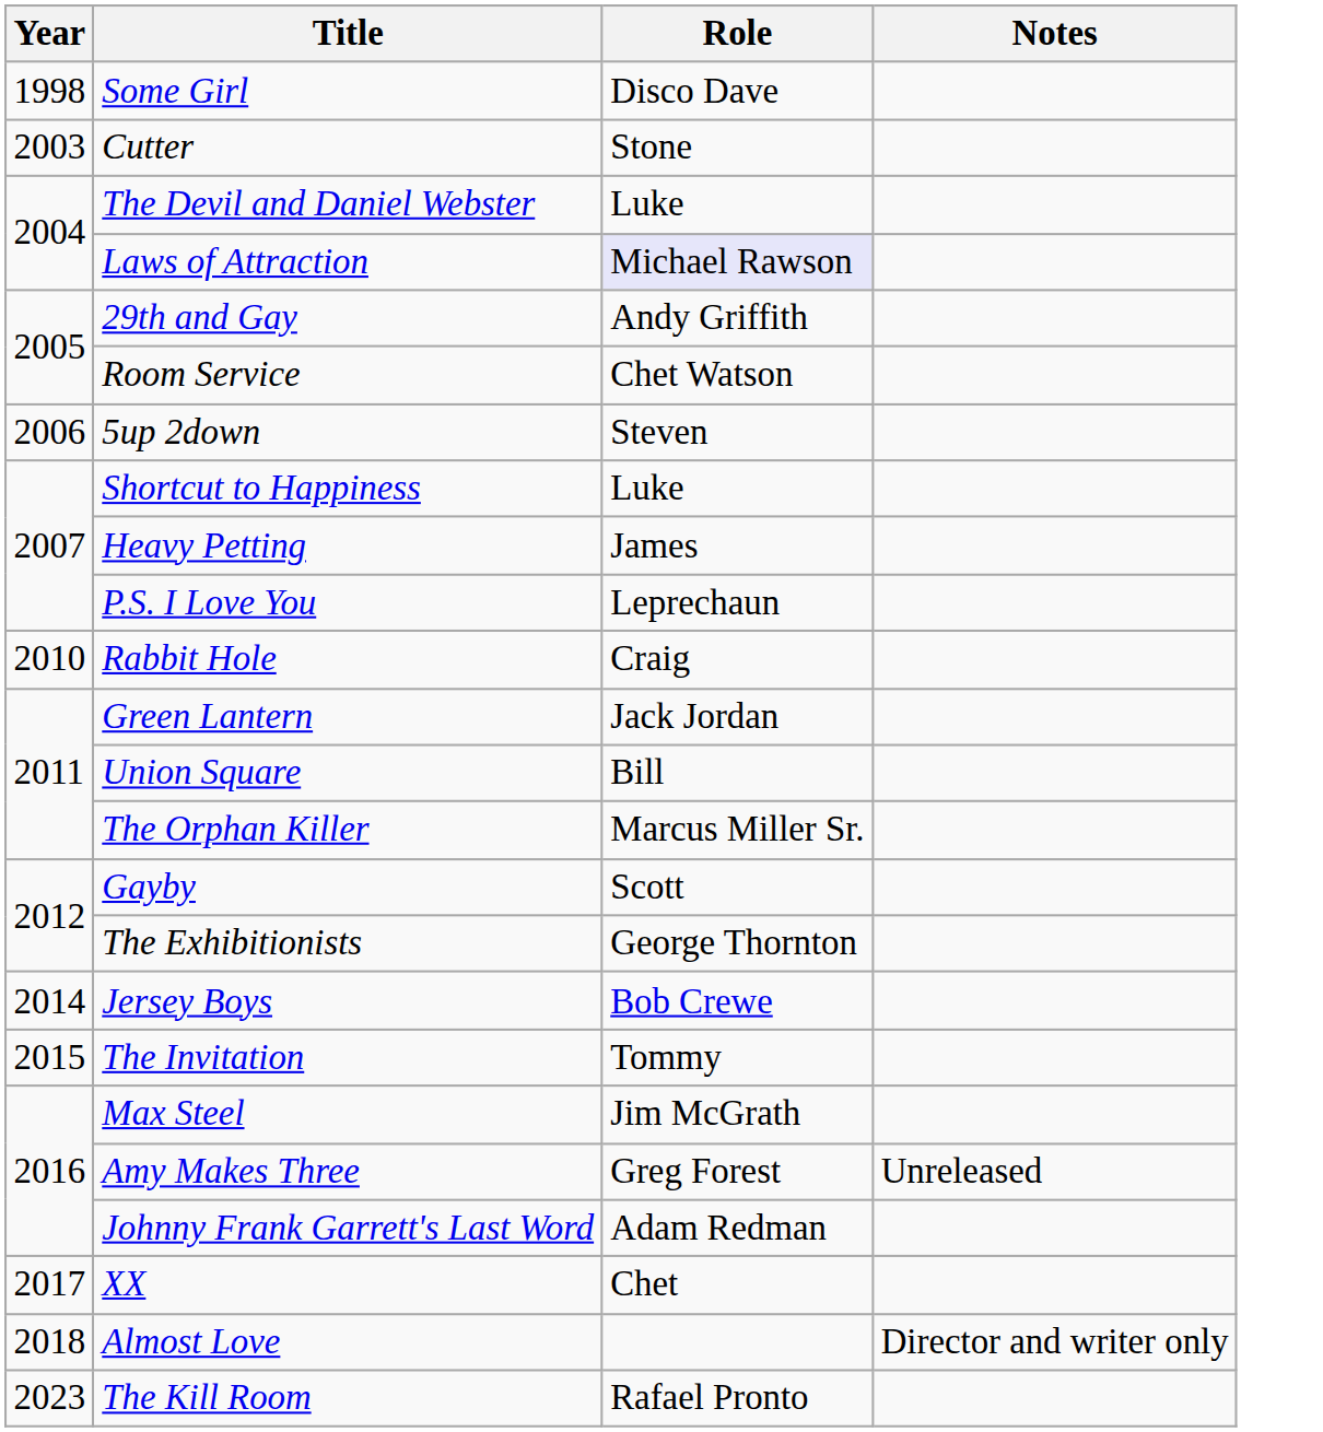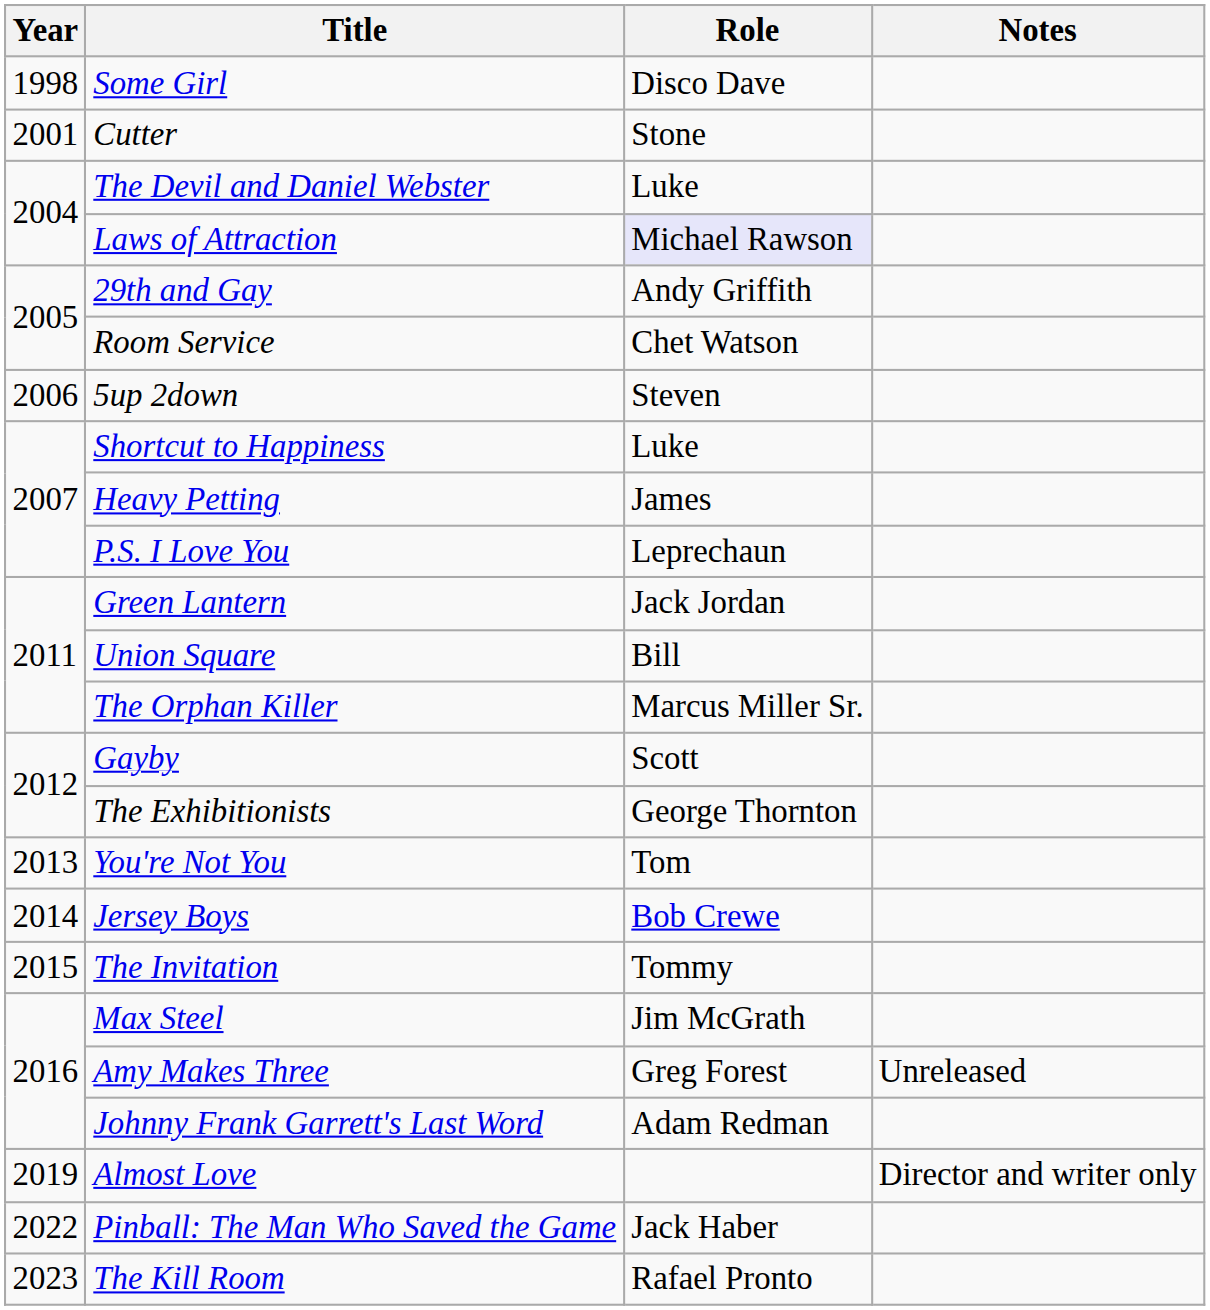 <table class="wikitable">
 <tr>
 <th>Year</th>
 <th>Title</th>
 <th>Role</th>
 <th>Notes</th>
 </tr>
 <tr>
 <td>1998</td>
 <td><em><a href='#'>Some Girl</a></em></td>
 <td>Disco Dave</td>
 <td></td>
 </tr>
 <tr>
-<td>2003</td>
+<td>2001</td>
 <td><em>Cutter</em></td>
 <td>Stone</td>
 <td></td>
 </tr>
 <tr>
 <td rowspan="2">2004</td>
 <td><em><a href='#'>The Devil and Daniel Webster</a></em></td>
 <td>Luke</td>
 <td></td>
 </tr>
 <tr>
 <td><em><a href='#'>Laws of Attraction</a></em></td>
 <td style="background: lavender;">Michael Rawson</td>
 <td></td>
 </tr>
 <tr>
 <td rowspan="2">2005</td>
 <td><em><a href='#'>29th and Gay</a></em></td>
 <td>Andy Griffith</td>
 <td></td>
 </tr>
 <tr>
 <td><em>Room Service</em></td>
 <td>Chet Watson</td>
 <td></td>
 </tr>
 <tr>
 <td>2006</td>
 <td><em>5up 2down</em></td>
 <td>Steven</td>
 <td></td>
 </tr>
 <tr>
 <td rowspan="3">2007</td>
 <td><em><a href='#'>Shortcut to Happiness</a></em></td>
 <td>Luke</td>
 <td></td>
 </tr>
 <tr>
 <td><em><a href='#'>Heavy Petting</a></em></td>
 <td>James</td>
 <td></td>
 </tr>
 <tr>
 <td><em><a href='#'>P.S. I Love You</a></em></td>
 <td>Leprechaun</td>
 <td></td>
 </tr>
 <tr>
-<td>2010</td>
-<td><em><a href='#'>Rabbit Hole</a></em></td>
-<td>Craig</td>
-<td></td>
-</tr>
-<tr>
 <td rowspan="3">2011</td>
 <td><em><a href='#'>Green Lantern</a></em></td>
 <td>Jack Jordan</td>
 <td></td>
 </tr>
 <tr>
 <td><em><a href='#'>Union Square</a></em></td>
 <td>Bill</td>
 <td></td>
 </tr>
 <tr>
 <td><em><a href='#'>The Orphan Killer</a></em></td>
 <td>Marcus Miller Sr.</td>
 <td></td>
 </tr>
 <tr>
 <td rowspan="2">2012</td>
 <td><em><a href='#'>Gayby</a></em></td>
 <td>Scott</td>
 <td></td>
 </tr>
 <tr>
 <td><em>The Exhibitionists</em></td>
 <td>George Thornton</td>
+<td></td>
+</tr>
+<tr>
+<td>2013</td>
+<td><em><a href='#'>You're Not You</a></em></td>
+<td>Tom</td>
 <td></td>
 </tr>
 <tr>
 <td>2014</td>
 <td><em><a href='#'>Jersey Boys</a></em></td>
 <td><a href='#'>Bob Crewe</a></td>
 <td></td>
 </tr>
 <tr>
 <td>2015</td>
 <td><em><a href='#'>The Invitation</a></em></td>
 <td>Tommy</td>
 <td></td>
 </tr>
 <tr>
 <td rowspan="3">2016</td>
 <td><em><a href='#'>Max Steel</a></em></td>
 <td>Jim McGrath</td>
 <td></td>
 </tr>
 <tr>
 <td><em><a href='#'>Amy Makes Three</a></em></td>
 <td>Greg Forest</td>
 <td>Unreleased</td>
 </tr>
 <tr>
 <td><em><a href='#'>Johnny Frank Garrett's Last Word</a></em></td>
 <td>Adam Redman</td>
 <td></td>
 </tr>
 <tr>
-<td>2017</td>
-<td><em><a href='#'>XX</a></em></td>
-<td>Chet</td>
-<td></td>
-</tr>
-<tr>
-<td>2018</td>
+<td>2019</td>
 <td><em><a href='#'>Almost Love</a></em></td>
 <td></td>
 <td>Director and writer only</td>
+</tr>
+<tr>
+<td>2022</td>
+<td><em><a href='#'>Pinball: The Man Who Saved the Game</a></em></td>
+<td>Jack Haber</td>
+<td></td>
 </tr>
 <tr>
 <td>2023</td>
 <td><em><a href='#'>The Kill Room</a></em></td>
 <td>Rafael Pronto</td>
 <td></td>
 </tr>
 </table>
